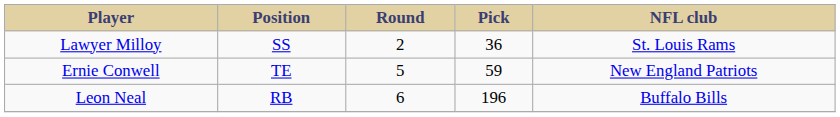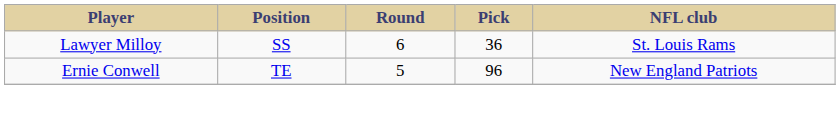 <table class="wikitable" style="width:50%;">
 <tr style="text-align:center; background:#e2d2a3; color:#3b3e72;">
 <td><strong>Player</strong></td>
 <td><strong>Position</strong></td>
 <td><strong>Round</strong></td>
 <td><strong>Pick</strong></td>
 <td><strong>NFL club</strong></td>
 </tr>
 <tr style="text-align:center;" bgcolor="">
 <td><a href='#'>Lawyer Milloy</a></td>
 <td><a href='#'>SS</a></td>
-<td>2</td>
+<td>6</td>
 <td>36</td>
 <td><a href='#'>St. Louis Rams</a></td>
 </tr>
 <tr style="text-align:center;" bgcolor="">
 <td><a href='#'>Ernie Conwell</a></td>
 <td><a href='#'>TE</a></td>
 <td>5</td>
-<td>59</td>
+<td>96</td>
 <td><a href='#'>New England Patriots</a></td>
-</tr>
-<tr style="text-align:center;" bgcolor="">
-<td><a href='#'>Leon Neal</a></td>
-<td><a href='#'>RB</a></td>
-<td>6</td>
-<td>196</td>
-<td><a href='#'>Buffalo Bills</a></td>
 </tr>
 <tr style="text-align:center;" bgcolor="">
 </tr>
 </table>
